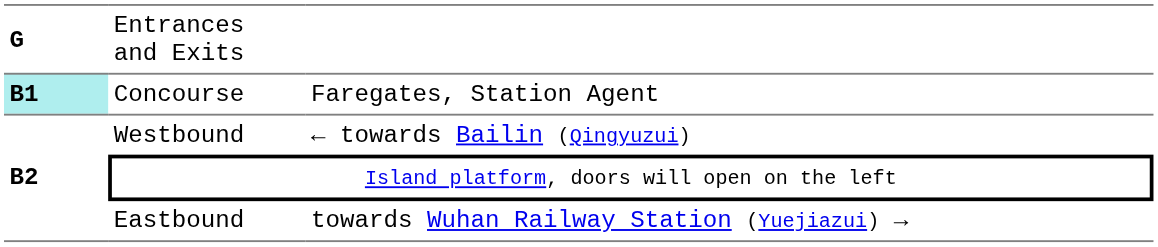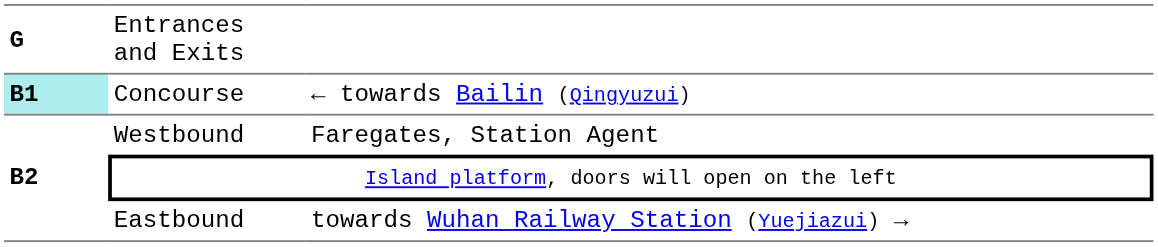 <table table border=0 cellspacing=0 cellpadding=3>
 <tr>
 <td style="border-top:solid 1px gray;border-bottom:solid 0px gray;" width=50><strong>G</strong></td>
 <td style="border-top:solid 1px gray;border-bottom:solid 0px gray;" width=100>Entrances and Exits</td>
 <td style="border-top:solid 1px gray;border-bottom:solid 0px gray;" width=450></td>
 </tr>
 <tr>
 <td style="background: paleturquoise; border-top:solid 1px gray;border-bottom:solid 0px gray;" width=50><strong>B1</strong></td>
 <td style="border-top:solid 1px gray;border-bottom:solid 0px gray;" width=100>Concourse</td>
-<td style="border-top:solid 1px gray;border-bottom:solid 0px gray;" width=450>Faregates, Station Agent</td>
+<td style="border-top:solid 1px gray;border-bottom:solid 0px gray;">←  towards <a href='#'>Bailin</a> <small>(<a href='#'>Qingyuzui</a>)</small></td>
 </tr>
 <tr>
 <td style="border-top:solid 1px gray;border-bottom:solid 1px gray;" rowspan=3><strong>B2</strong></td>
 <td style="border-top:solid 1px gray;border-bottom:solid 0px gray;">Westbound</td>
-<td style="border-top:solid 1px gray;border-bottom:solid 0px gray;">←  towards <a href='#'>Bailin</a> <small>(<a href='#'>Qingyuzui</a>)</small></td>
+<td style="border-top:solid 1px gray;border-bottom:solid 0px gray;" width=450>Faregates, Station Agent</td>
 </tr>
 <tr>
 <td style="border-right:solid 2px black;border-left:solid 2px black;border-top:solid 2px black;border-bottom:solid 2px black;text-align:center;" colspan=2><small><a href='#'>Island platform</a>, doors will open on the left</small></td>
 </tr>
 <tr>
 <td style="border-bottom:solid 1px gray;">Eastbound</td>
 <td style="border-bottom:solid 1px gray;"> towards <a href='#'>Wuhan Railway Station</a> <small>(<a href='#'>Yuejiazui</a>)</small> →</td>
 </tr>
 </table>
